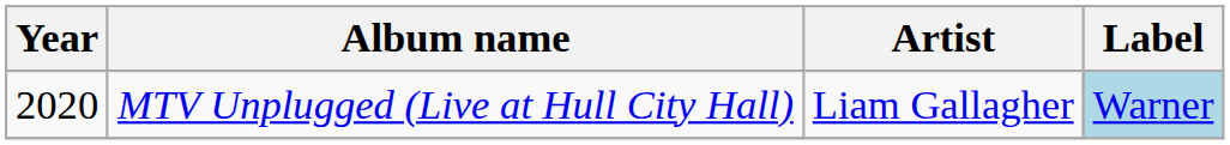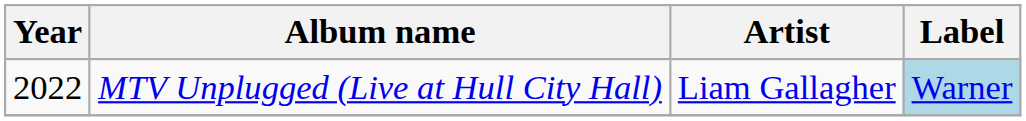 <table class="wikitable plainrowheaders sortable">
 <tr>
 <th>Year</th>
 <th>Album name</th>
 <th>Artist</th>
 <th>Label</th>
 </tr>
 <tr>
-<td>2020</td>
+<td>2022</td>
 <td><em><a href='#'>MTV Unplugged (Live at Hull City Hall)</a></em></td>
 <td><a href='#'>Liam Gallagher</a></td>
 <td style="background: lightblue;"><a href='#'>Warner</a></td>
 </tr>
 <tr>
 </tr>
 </table>
